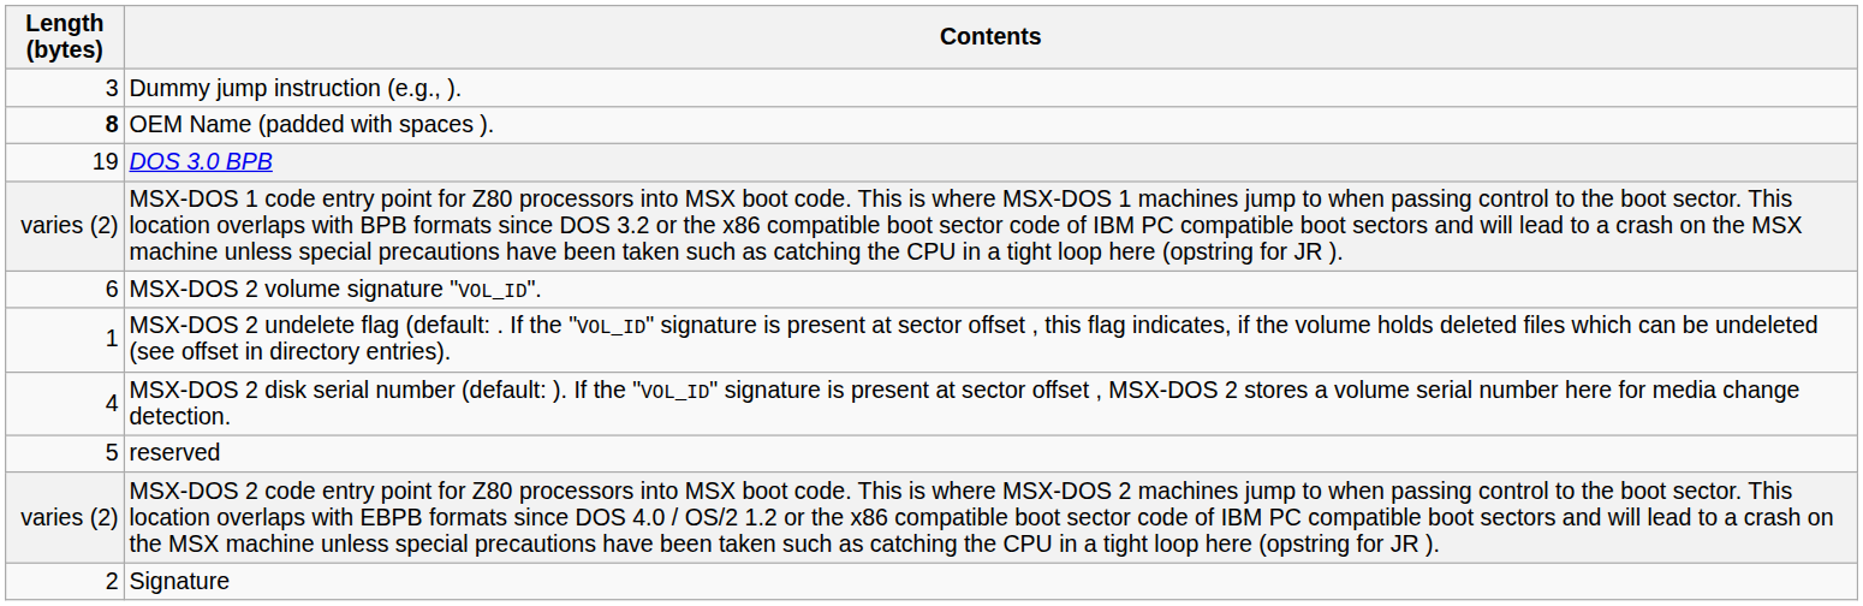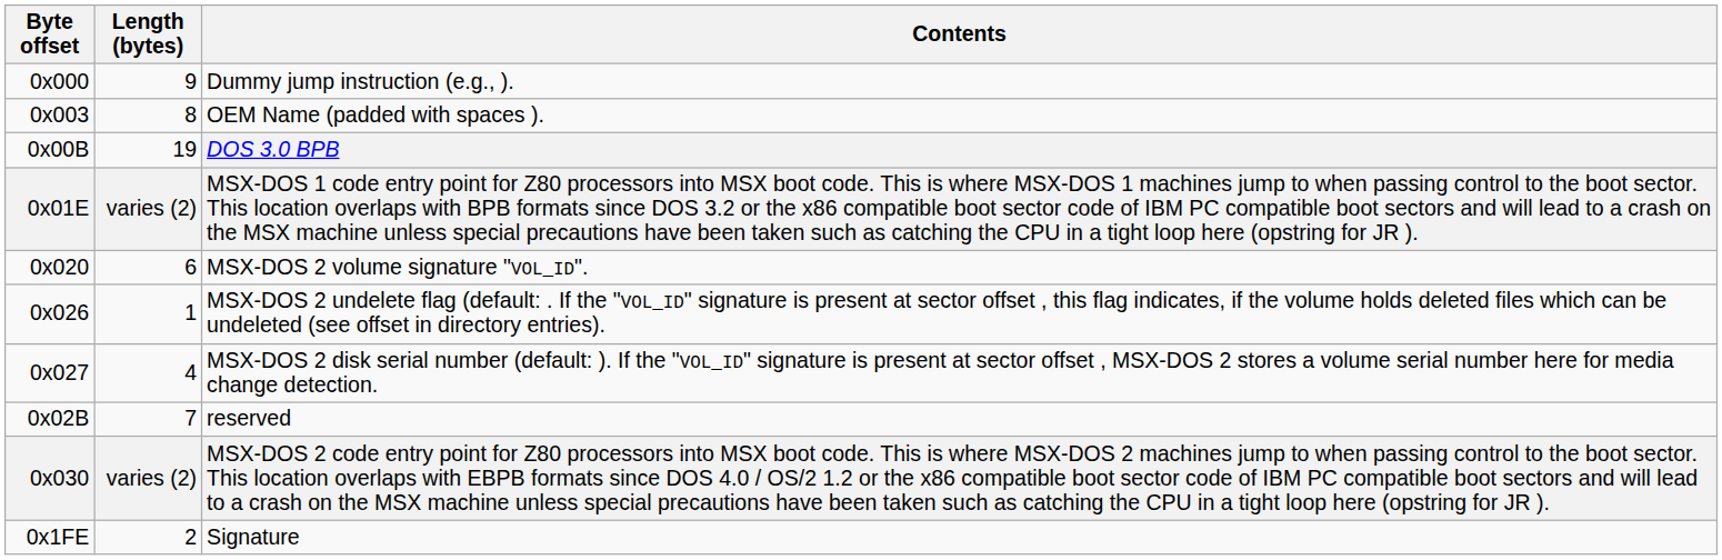 <table class="wikitable sortable mw-collapsible mw-collapsed" width="100%">
 <tr>
+<th>Byte offset</th>
 <th>Length (bytes)</th>
 <th>Contents</th>
 </tr>
 <tr>
-<td style="text-align:right;">3</td>
+<td style="text-align:right;">0x000</td>
+<td style="text-align:right;">9</td>
 <td>Dummy jump instruction (e.g., ).</td>
 </tr>
 <tr>
-<td style="text-align:right;"><strong>8</strong></td>
+<td style="text-align:right;">0x003</td>
+<td style="text-align:right;">8</td>
 <td>OEM Name (padded with spaces ).</td>
 </tr>
 <tr>
+<td style="text-align:right;">0x00B</td>
 <td style="text-align:right;">19</td>
 <td style="background:#F2F2F2"><em><a href='#'>DOS 3.0 BPB</a></em></td>
 </tr>
 <tr style="background:#F2F2F2">
+<td style="text-align:right;">0x01E</td>
 <td style="text-align:right;">varies (2)</td>
 <td>MSX-DOS 1 code entry point for Z80 processors into MSX boot code. This is where MSX-DOS 1 machines jump to when passing control to the boot sector. This location overlaps with BPB formats since DOS 3.2 or the x86 compatible boot sector code of IBM PC compatible boot sectors and will lead to a crash on the MSX machine unless special precautions have been taken such as catching the CPU in a tight loop here (opstring  for JR ).</td>
 </tr>
 <tr>
+<td style="text-align:right;">0x020</td>
 <td style="text-align:right;">6</td>
 <td> MSX-DOS 2 volume signature "<code>VOL_ID</code>".</td>
 </tr>
 <tr>
+<td style="text-align:right;">0x026</td>
 <td style="text-align:right;">1</td>
 <td>MSX-DOS 2 undelete flag (default: . If the "<code>VOL_ID</code>" signature is present at sector offset , this flag indicates, if the volume holds deleted files which can be undeleted (see offset  in directory entries).</td>
 </tr>
 <tr>
+<td style="text-align:right;">0x027</td>
 <td style="text-align:right;">4</td>
 <td>MSX-DOS 2 disk serial number (default: ). If the "<code>VOL_ID</code>" signature is present at sector offset , MSX-DOS 2 stores a volume serial number here for media change detection.</td>
 </tr>
 <tr>
-<td style="text-align:right;">5</td>
+<td style="text-align:right;">0x02B</td>
+<td style="text-align:right;">7</td>
 <td>reserved</td>
 </tr>
 <tr style="background:#F2F2F2">
+<td style="text-align:right;">0x030</td>
 <td style="text-align:right;">varies (2)</td>
 <td>MSX-DOS 2 code entry point for Z80 processors into MSX boot code. This is where MSX-DOS 2 machines jump to when passing control to the boot sector. This location overlaps with EBPB formats since DOS 4.0 / OS/2 1.2 or the x86 compatible boot sector code of IBM PC compatible boot sectors and will lead to a crash on the MSX machine unless special precautions have been taken such as catching the CPU in a tight loop here (opstring  for JR ).</td>
 </tr>
 <tr>
+<td style="text-align:right;">0x1FE</td>
 <td style="text-align:right;">2</td>
 <td>Signature</td>
 </tr>
 </table>
